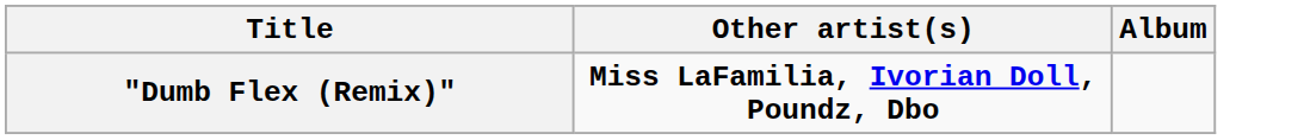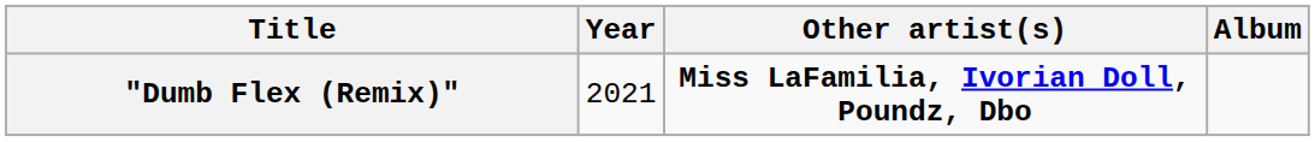 <table class="wikitable plainrowheaders" style="text-align:center;">
 <tr>
 <th scope="col" style="width:19em;">Title</th>
+<th scope="col" style="width:1em;">Year</th>
 <th scope="col" style="width:18em;">Other artist(s)</th>
 <th scope="col">Album</th>
 </tr>
 <tr>
 <th scope="row">"Dumb Flex (Remix)"</th>
+<td>2021</td>
 <td><strong>Miss LaFamilia, <a href='#'>Ivorian Doll</a>, Poundz, Dbo</strong></td>
 <td></td>
 </tr>
 </table>
